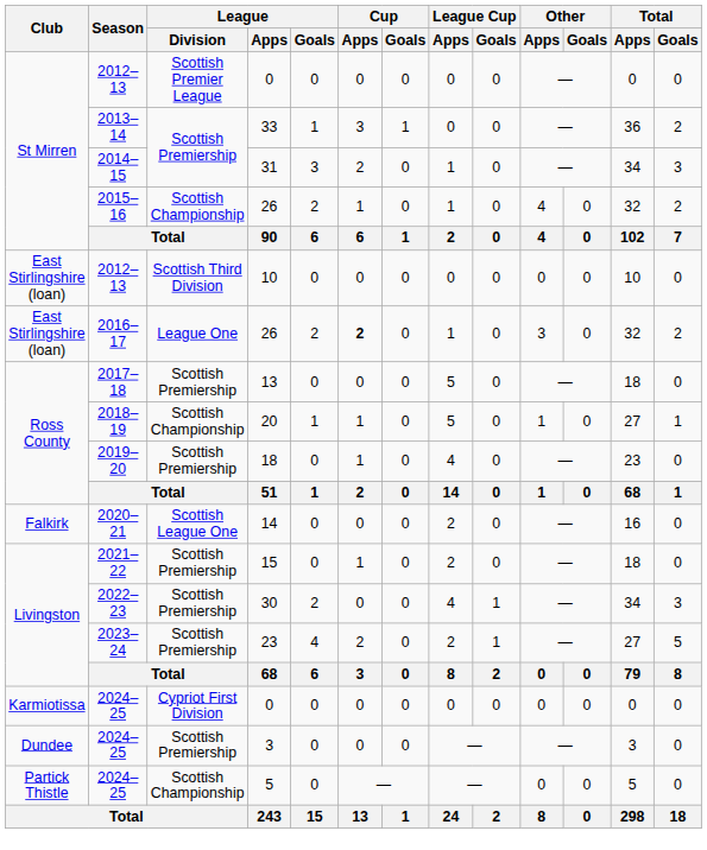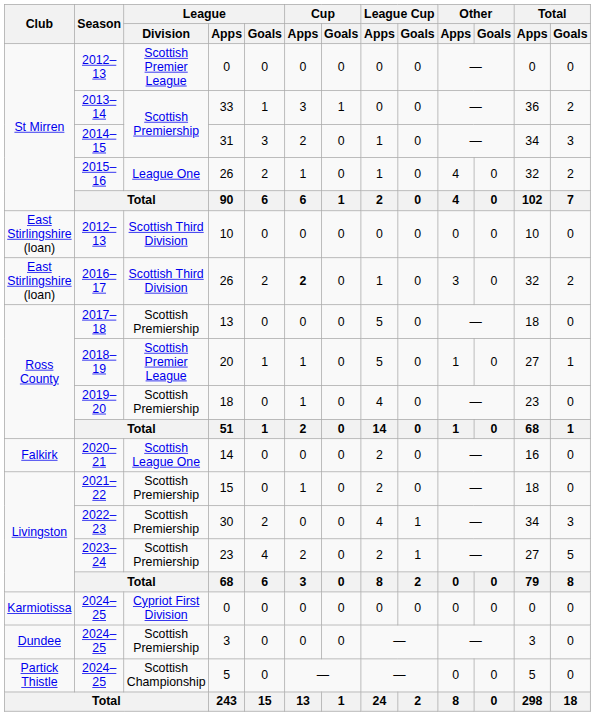 <table class="wikitable" style="text-align: center">
 <tr>
 <th rowspan="2">Club</th>
 <th rowspan="2">Season</th>
 <th colspan="3">League</th>
 <th colspan="2">Cup</th>
 <th colspan="2">League Cup</th>
 <th colspan="2">Other</th>
 <th colspan="2">Total</th>
 </tr>
 <tr>
 <th>Division</th>
 <th>Apps</th>
 <th>Goals</th>
 <th>Apps</th>
 <th>Goals</th>
 <th>Apps</th>
 <th>Goals</th>
 <th>Apps</th>
 <th>Goals</th>
 <th>Apps</th>
 <th>Goals</th>
 </tr>
 <tr>
 <td rowspan="5"><a href='#'>St Mirren</a></td>
 <td><a href='#'>2012–13</a></td>
 <td><a href='#'>Scottish Premier League</a></td>
 <td>0</td>
 <td>0</td>
 <td>0</td>
 <td>0</td>
 <td>0</td>
 <td>0</td>
 <td colspan="2">—</td>
 <td>0</td>
 <td>0</td>
 </tr>
 <tr>
 <td><a href='#'>2013–14</a></td>
 <td rowspan=2><a href='#'>Scottish Premiership</a></td>
 <td>33</td>
 <td>1</td>
 <td>3</td>
 <td>1</td>
 <td>0</td>
 <td>0</td>
 <td colspan="2">—</td>
 <td>36</td>
 <td>2</td>
 </tr>
 <tr>
 <td><a href='#'>2014–15</a></td>
 <td>31</td>
 <td>3</td>
 <td>2</td>
 <td>0</td>
 <td>1</td>
 <td>0</td>
 <td colspan="2">—</td>
 <td>34</td>
 <td>3</td>
 </tr>
 <tr>
 <td><a href='#'>2015–16</a></td>
-<td><a href='#'>Scottish Championship</a></td>
+<td><a href='#'>League One</a></td>
 <td>26</td>
 <td>2</td>
 <td>1</td>
 <td>0</td>
 <td>1</td>
 <td>0</td>
 <td>4</td>
 <td>0</td>
 <td>32</td>
 <td>2</td>
 </tr>
 <tr>
 <th colspan="2">Total</th>
 <th>90</th>
 <th>6</th>
 <th>6</th>
 <th>1</th>
 <th>2</th>
 <th>0</th>
 <th>4</th>
 <th>0</th>
 <th>102</th>
 <th>7</th>
 </tr>
 <tr>
 <td><a href='#'>East Stirlingshire</a> (loan)</td>
 <td><a href='#'>2012–13</a></td>
 <td><a href='#'>Scottish Third Division</a></td>
 <td>10</td>
 <td>0</td>
 <td>0</td>
 <td>0</td>
 <td>0</td>
 <td>0</td>
 <td>0</td>
 <td>0</td>
 <td>10</td>
 <td>0</td>
 </tr>
 <tr>
 <td><a href='#'>East Stirlingshire</a> (loan)</td>
 <td><a href='#'>2016–17</a></td>
-<td><a href='#'>League One</a></td>
+<td><a href='#'>Scottish Third Division</a></td>
 <td>26</td>
 <td>2</td>
 <td><strong>2</strong></td>
 <td>0</td>
 <td>1</td>
 <td>0</td>
 <td>3</td>
 <td>0</td>
 <td>32</td>
 <td>2</td>
 </tr>
 <tr>
 <td rowspan=4><a href='#'>Ross County</a></td>
 <td><a href='#'>2017–18</a></td>
 <td>Scottish Premiership</td>
 <td>13</td>
 <td>0</td>
 <td>0</td>
 <td>0</td>
 <td>5</td>
 <td>0</td>
 <td colspan="2">—</td>
 <td>18</td>
 <td>0</td>
 </tr>
 <tr>
 <td><a href='#'>2018–19</a></td>
-<td>Scottish Championship</td>
+<td><a href='#'>Scottish Premier League</a></td>
 <td>20</td>
 <td>1</td>
 <td>1</td>
 <td>0</td>
 <td>5</td>
 <td>0</td>
 <td>1</td>
 <td>0</td>
 <td>27</td>
 <td>1</td>
 </tr>
 <tr>
 <td><a href='#'>2019–20</a></td>
 <td>Scottish Premiership</td>
 <td>18</td>
 <td>0</td>
 <td>1</td>
 <td>0</td>
 <td>4</td>
 <td>0</td>
 <td colspan="2">—</td>
 <td>23</td>
 <td>0</td>
 </tr>
 <tr>
 <th colspan=2>Total</th>
 <th>51</th>
 <th>1</th>
 <th>2</th>
 <th>0</th>
 <th>14</th>
 <th>0</th>
 <th>1</th>
 <th>0</th>
 <th>68</th>
 <th>1</th>
 </tr>
 <tr>
 <td><a href='#'>Falkirk</a></td>
 <td><a href='#'>2020–21</a></td>
 <td><a href='#'>Scottish League One</a></td>
 <td>14</td>
 <td>0</td>
 <td>0</td>
 <td>0</td>
 <td>2</td>
 <td>0</td>
 <td colspan=2>—</td>
 <td>16</td>
 <td>0</td>
 </tr>
 <tr>
 <td rowspan="4"><a href='#'>Livingston</a></td>
 <td><a href='#'>2021–22</a></td>
 <td>Scottish Premiership</td>
 <td>15</td>
 <td>0</td>
 <td>1</td>
 <td>0</td>
 <td>2</td>
 <td>0</td>
 <td colspan=2>—</td>
 <td>18</td>
 <td>0</td>
 </tr>
 <tr>
 <td><a href='#'>2022–23</a></td>
 <td>Scottish Premiership</td>
 <td>30</td>
 <td>2</td>
 <td>0</td>
 <td>0</td>
 <td>4</td>
 <td>1</td>
 <td colspan=2>—</td>
 <td>34</td>
 <td>3</td>
 </tr>
 <tr>
 <td><a href='#'>2023–24</a></td>
 <td>Scottish Premiership</td>
 <td>23</td>
 <td>4</td>
 <td>2</td>
 <td>0</td>
 <td>2</td>
 <td>1</td>
 <td colspan=2>—</td>
 <td>27</td>
 <td>5</td>
 </tr>
 <tr>
 <th colspan="2">Total</th>
 <th>68</th>
 <th>6</th>
 <th>3</th>
 <th>0</th>
 <th>8</th>
 <th>2</th>
 <th>0</th>
 <th>0</th>
 <th>79</th>
 <th>8</th>
 </tr>
 <tr>
 <td><a href='#'>Karmiotissa</a></td>
 <td><a href='#'>2024–25</a></td>
 <td><a href='#'>Cypriot First Division</a></td>
 <td>0</td>
 <td>0</td>
 <td>0</td>
 <td>0</td>
 <td>0</td>
 <td>0</td>
 <td>0</td>
 <td>0</td>
 <td>0</td>
 <td>0</td>
 </tr>
 <tr>
 <td><a href='#'>Dundee</a></td>
 <td><a href='#'>2024–25</a></td>
 <td>Scottish Premiership</td>
 <td>3</td>
 <td>0</td>
 <td>0</td>
 <td>0</td>
 <td colspan=2>—</td>
 <td colspan=2>—</td>
 <td>3</td>
 <td>0</td>
 </tr>
 <tr>
 <td><a href='#'>Partick Thistle</a></td>
 <td><a href='#'>2024–25</a></td>
 <td>Scottish Championship</td>
 <td>5</td>
 <td>0</td>
 <td colspan=2>—</td>
 <td colspan=2>—</td>
 <td>0</td>
 <td>0</td>
 <td>5</td>
 <td>0</td>
 </tr>
 <tr>
 <th colspan="3">Total</th>
 <th>243</th>
 <th>15</th>
 <th>13</th>
 <th>1</th>
 <th>24</th>
 <th>2</th>
 <th>8</th>
 <th>0</th>
 <th>298</th>
 <th>18</th>
 </tr>
 </table>
